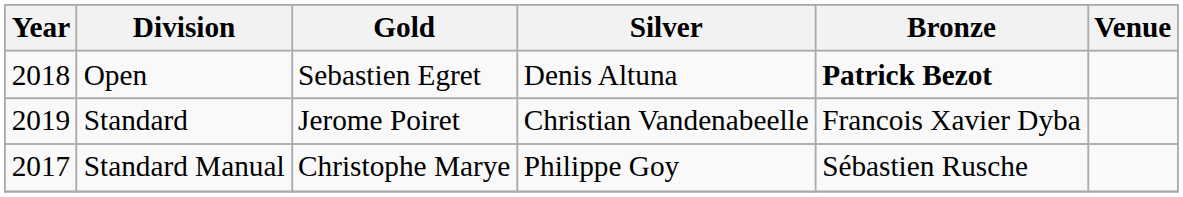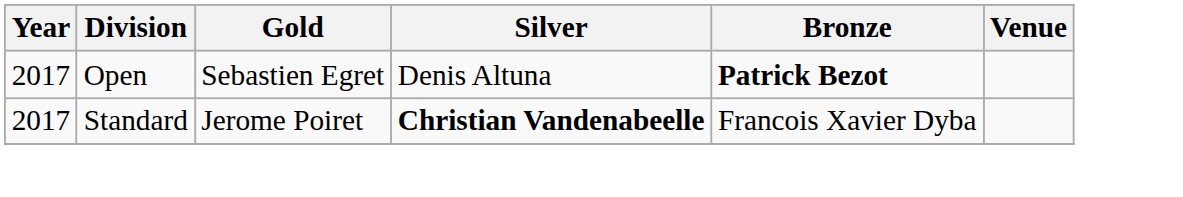 <table class="wikitable sortable" style="text-align: left;">
 <tr>
 <th>Year</th>
 <th>Division</th>
 <th> Gold</th>
 <th> Silver</th>
 <th> Bronze</th>
 <th>Venue</th>
 </tr>
 <tr>
-<td>2018</td>
+<td>2017</td>
 <td>Open</td>
 <td>Sebastien Egret</td>
 <td>Denis Altuna</td>
 <td><strong>Patrick Bezot</strong></td>
 <td></td>
 </tr>
 <tr>
-<td>2019</td>
+<td>2017</td>
 <td>Standard</td>
 <td>Jerome Poiret</td>
-<td>Christian Vandenabeelle</td>
+<td><strong>Christian Vandenabeelle</strong></td>
 <td>Francois Xavier Dyba</td>
-<td></td>
-</tr>
-<tr>
-<td>2017</td>
-<td>Standard Manual</td>
-<td>Christophe Marye</td>
-<td>Philippe Goy</td>
-<td>Sébastien Rusche</td>
 <td></td>
 </tr>
 <tr>
 </tr>
 </table>
